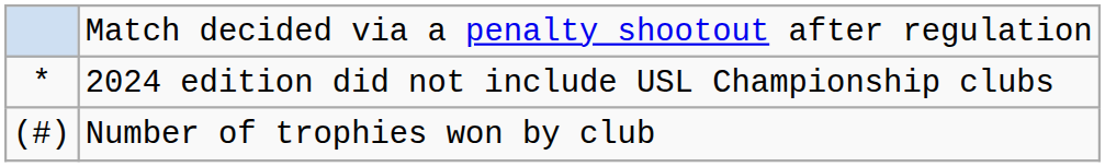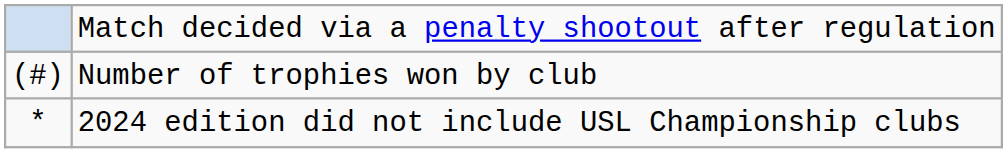 <table class="wikitable">
 <tr>
 <td align="center" style="background-color:#CEDFF2"></td>
 <td>Match decided via a <a href='#'>penalty shootout</a> after regulation<br></td>
 </tr>
 <tr>
+<td align="center">(#)</td>
+<td>Number of trophies won by club</td>
+</tr>
+<tr>
 <td align="center">*</td>
 <td>2024 edition did not include USL Championship clubs</td>
 </tr>
-<tr>
-<td align="center">(#)</td>
-<td>Number of trophies won by club</td>
-</tr>
 </table>
